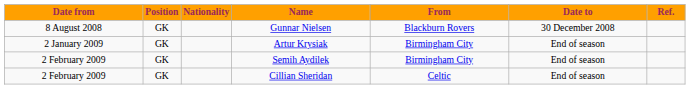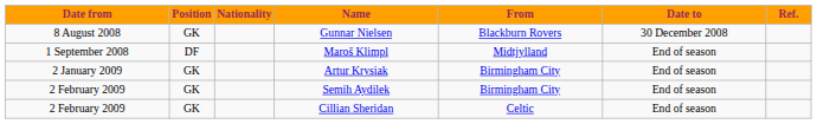 <table class="wikitable"  style="text-align:center; font-size:90%; ">
 <tr>
 <th style="background:#ffa000; color:#98285c; width:200px;">Date from</th>
 <th style="background:#ffa000; color:#98285c; width:50px;">Position</th>
 <th style="background:#ffa000; color:#98285c; width:50px;">Nationality</th>
 <th style="background:#ffa000; color:#98285c; width:200px;">Name</th>
 <th style="background:#ffa000; color:#98285c; width:200px;">From</th>
 <th style="background:#ffa000; color:#98285c; width:200px;">Date to</th>
 <th style="background:#ffa000; color:#98285c; width:50px;">Ref.</th>
 </tr>
 <tr>
 <td>8 August 2008</td>
 <td>GK</td>
 <td></td>
 <td><a href='#'>Gunnar Nielsen</a></td>
 <td><a href='#'>Blackburn Rovers</a></td>
 <td>30 December 2008</td>
+<td></td>
+</tr>
+<tr>
+<td>1 September 2008</td>
+<td>DF</td>
+<td></td>
+<td><a href='#'>Maroš Klimpl</a></td>
+<td><a href='#'>Midtjylland</a></td>
+<td>End of season</td>
 <td></td>
 </tr>
 <tr>
 <td>2 January 2009</td>
 <td>GK</td>
 <td></td>
 <td><a href='#'>Artur Krysiak</a></td>
 <td><a href='#'>Birmingham City</a></td>
 <td>End of season</td>
 <td></td>
 </tr>
 <tr>
 <td>2 February 2009</td>
 <td>GK</td>
 <td></td>
 <td><a href='#'>Semih Aydilek</a></td>
 <td><a href='#'>Birmingham City</a></td>
 <td>End of season</td>
 <td></td>
 </tr>
 <tr>
 <td>2 February 2009</td>
 <td>GK</td>
 <td></td>
 <td><a href='#'>Cillian Sheridan</a></td>
 <td><a href='#'>Celtic</a></td>
 <td>End of season</td>
 <td></td>
 </tr>
 </table>
